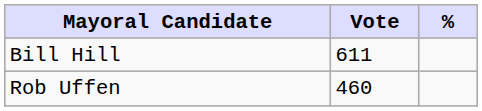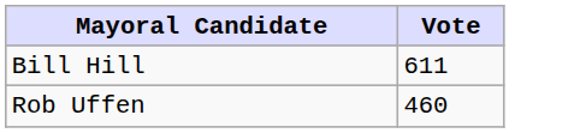 <table class="wikitable">
 <tr>
 <th style="background:#ddf; width:200px;">Mayoral Candidate </th>
 <th style="background:#ddf; width:50px;">Vote</th>
-<th style="background:#ddf; width:30px;">%</th>
 </tr>
 <tr>
 <td>Bill Hill</td>
 <td>611</td>
-<td></td>
 </tr>
 <tr>
 <td>Rob Uffen</td>
 <td>460</td>
-<td></td>
 </tr>
 </table>
